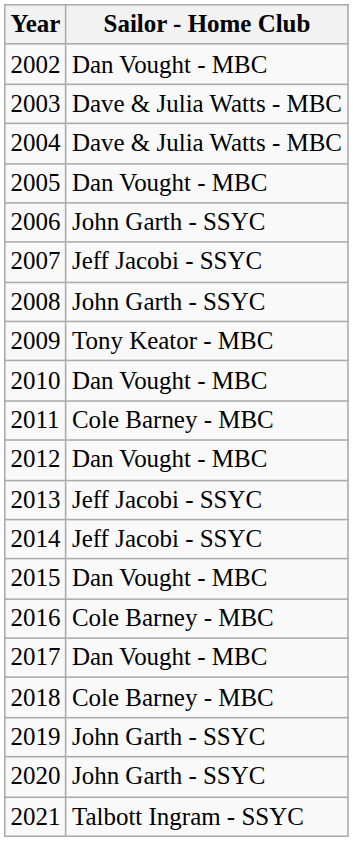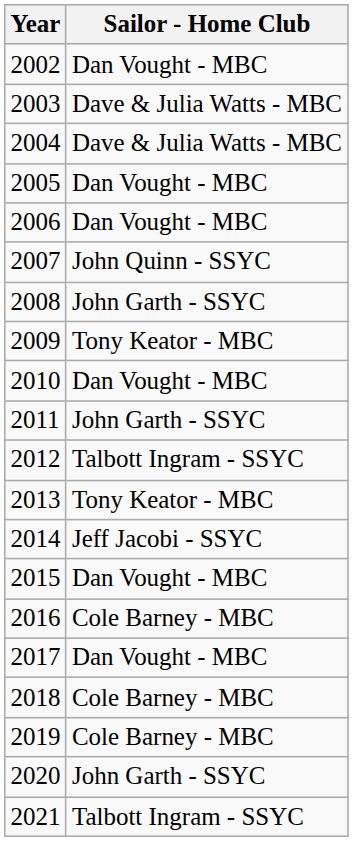 <table class="wikitable">
 <tr>
 <th>Year</th>
 <th>Sailor - Home Club</th>
 </tr>
 <tr>
 <td>2002</td>
 <td>Dan Vought - MBC</td>
 </tr>
 <tr>
 <td>2003</td>
 <td>Dave & Julia Watts - MBC</td>
 </tr>
 <tr>
 <td>2004</td>
 <td>Dave & Julia Watts - MBC</td>
 </tr>
 <tr>
 <td>2005</td>
 <td>Dan Vought - MBC</td>
 </tr>
 <tr>
 <td>2006</td>
-<td>John Garth - SSYC</td>
+<td>Dan Vought - MBC</td>
 </tr>
 <tr>
 <td>2007</td>
-<td>Jeff Jacobi - SSYC</td>
+<td>John Quinn - SSYC</td>
 </tr>
 <tr>
 <td>2008</td>
 <td>John Garth - SSYC</td>
 </tr>
 <tr>
 <td>2009</td>
 <td>Tony Keator - MBC</td>
 </tr>
 <tr>
 <td>2010</td>
 <td>Dan Vought - MBC</td>
 </tr>
 <tr>
 <td>2011</td>
-<td>Cole Barney - MBC</td>
+<td>John Garth - SSYC</td>
 </tr>
 <tr>
 <td>2012</td>
-<td>Dan Vought - MBC</td>
+<td>Talbott Ingram - SSYC</td>
 </tr>
 <tr>
 <td>2013</td>
-<td>Jeff Jacobi - SSYC</td>
+<td>Tony Keator - MBC</td>
 </tr>
 <tr>
 <td>2014</td>
 <td>Jeff Jacobi - SSYC</td>
 </tr>
 <tr>
 <td>2015</td>
 <td>Dan Vought - MBC</td>
 </tr>
 <tr>
 <td>2016</td>
 <td>Cole Barney - MBC</td>
 </tr>
 <tr>
 <td>2017</td>
 <td>Dan Vought - MBC</td>
 </tr>
 <tr>
 <td>2018</td>
 <td>Cole Barney - MBC</td>
 </tr>
 <tr>
 <td>2019</td>
-<td>John Garth - SSYC</td>
+<td>Cole Barney - MBC</td>
 </tr>
 <tr>
 <td>2020</td>
 <td>John Garth - SSYC</td>
 </tr>
 <tr>
 <td>2021</td>
 <td>Talbott Ingram - SSYC</td>
 </tr>
 </table>
